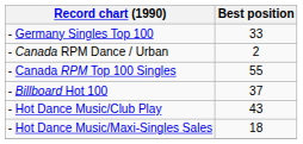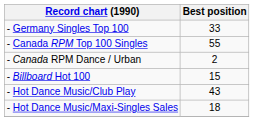 <table Class = "wikitable sortable" border = "1">
 <tr>
 <th><a href='#'>Record chart</a> (1990)</th>
 <th>Best position</th>
 </tr>
 <tr>
 <td Align = "left"> - <a href='#'>Germany Singles Top 100</a></td>
 <td Align = "center">33</td>
 </tr>
 <tr>
+<td Align = "left"> - <a href='#'>Canada<em> RPM</em> Top 100 Singles</a></td>
+<td Align = "center">55</td>
+</tr>
+<tr>
 <td Align = "left"> -<em> Canada</em> RPM Dance / Urban </td>
 <td Align = "center">2</td>
 </tr>
 <tr>
-<td Align = "left"> - <a href='#'>Canada<em> RPM</em> Top 100 Singles</a></td>
-<td Align = "center">55</td>
-</tr>
-<tr>
 <td Align = "left"> - <a href='#'><em> Billboard</em> Hot 100</a></td>
-<td Align = "center">37</td>
+<td Align = "center">15</td>
 </tr>
 <tr>
 <td Align = "left"> - <a href='#'>Hot Dance Music/Club Play</a></td>
 <td Align = "center">43</td>
 </tr>
 <tr>
 <td Align = "left"> - <a href='#'>Hot Dance Music/Maxi-Singles Sales</a></td>
 <td Align = "center">18</td>
 </tr>
 <tr>
 </tr>
 </table>
